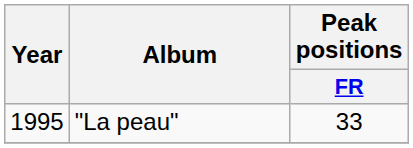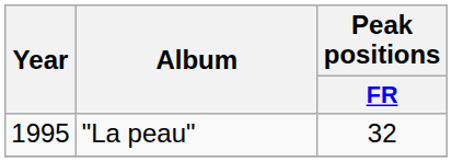 <table class="wikitable">
 <tr>
 <th align="center" rowspan="2" width="10">Year</th>
 <th align="center" rowspan="2" width="140">Album</th>
 <th align="center" colspan="1" width="20">Peak positions</th>
 </tr>
 <tr>
 <th scope="col" style="width:3em;font-size:90%;"><a href='#'>FR</a><br></th>
 </tr>
 <tr>
 <td style="text-align:center;">1995</td>
 <td>"La peau"</td>
-<td style="text-align:center;">33</td>
+<td style="text-align:center;">32</td>
 </tr>
 <tr>
 </tr>
 </table>
